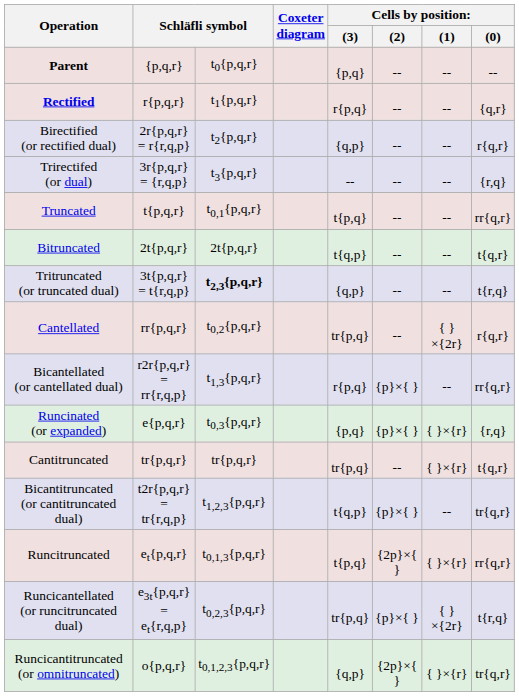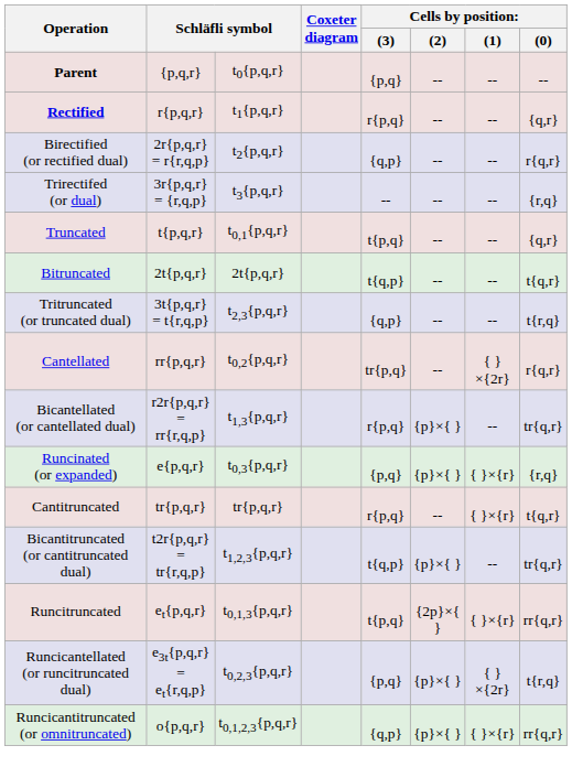 <table class="wikitable">
 <tr>
 <th rowspan=2>Operation</th>
 <th rowspan=2 colspan=2>Schläfli symbol</th>
 <th rowspan=2><a href='#'>Coxeter<br>diagram</a></th>
 <th colspan=4>Cells by position: </th>
 </tr>
 <tr BGCOLOR="#f0e0e0" align=center>
 <th>(3)<br></th>
 <th>(2)<br></th>
 <th>(1)<br></th>
 <th>(0)<br></th>
 </tr>
 <tr BGCOLOR="#f0e0e0" align=center>
 <td><strong>Parent</strong></td>
 <td>{p,q,r}</td>
 <td>t<sub>0</sub>{p,q,r}</td>
 <td></td>
 <td><br>{p,q}</td>
 <td><br>--</td>
 <td><br>--</td>
 <td><br>--</td>
 </tr>
 <tr BGCOLOR="#f0e0e0" align=center>
 <td><strong><a href='#'>Rectified</a></strong></td>
 <td>r{p,q,r}</td>
 <td>t<sub>1</sub>{p,q,r}</td>
 <td></td>
 <td><br>r{p,q}</td>
 <td><br>--</td>
 <td><br>--</td>
 <td><br>{q,r}</td>
 </tr>
 <tr BGCOLOR="#e0e0f0" align=center>
 <td>Birectified<br>(or rectified dual)</td>
 <td>2r{p,q,r}<br>= r{r,q,p}</td>
 <td>t<sub>2</sub>{p,q,r}</td>
 <td></td>
 <td><br>{q,p}</td>
 <td><br>--</td>
 <td><br>--</td>
 <td><br>r{q,r}</td>
 </tr>
 <tr BGCOLOR="#e0e0f0" align=center>
 <td>Trirectifed<br>(or <a href='#'>dual</a>)</td>
 <td>3r{p,q,r}<br>= {r,q,p}</td>
 <td>t<sub>3</sub>{p,q,r}</td>
 <td></td>
 <td><br>--</td>
 <td><br>--</td>
 <td><br>--</td>
 <td><br>{r,q}</td>
 </tr>
 <tr BGCOLOR="#f0e0e0" align=center>
 <td><a href='#'>Truncated</a></td>
 <td>t{p,q,r}</td>
 <td>t<sub>0,1</sub>{p,q,r}</td>
 <td></td>
 <td><br>t{p,q}</td>
 <td><br>--</td>
 <td><br>--</td>
-<td><br>rr{q,r}</td>
+<td><br>{q,r}</td>
 </tr>
 <tr BGCOLOR="#e0f0e0" align=center>
 <td><a href='#'>Bitruncated</a></td>
 <td>2t{p,q,r}</td>
 <td>2t{p,q,r}</td>
 <td></td>
 <td><br>t{q,p}</td>
 <td><br>--</td>
 <td><br>--</td>
 <td><br>t{q,r}</td>
 </tr>
 <tr BGCOLOR="#e0e0f0" align=center>
 <td>Tritruncated<br>(or truncated dual)</td>
 <td>3t{p,q,r}<br>= t{r,q,p}</td>
-<td><strong>t<sub>2,3</sub>{p,q,r}</strong></td>
+<td>t<sub>2,3</sub>{p,q,r}</td>
 <td></td>
 <td><br>{q,p}</td>
 <td><br>--</td>
 <td><br>--</td>
 <td><br>t{r,q}</td>
 </tr>
 <tr BGCOLOR="#f0e0e0" align=center>
 <td><a href='#'>Cantellated</a></td>
 <td>rr{p,q,r}</td>
 <td>t<sub>0,2</sub>{p,q,r}</td>
 <td></td>
 <td><br>tr{p,q}</td>
 <td><br>--</td>
 <td><br>{ }×{2r}</td>
 <td><br>r{q,r}</td>
 </tr>
 <tr BGCOLOR="#e0e0f0" align=center>
 <td>Bicantellated<br>(or cantellated dual)</td>
 <td>r2r{p,q,r}<br>= rr{r,q,p}</td>
 <td>t<sub>1,3</sub>{p,q,r}</td>
 <td></td>
 <td><br>r{p,q}</td>
 <td><br>{p}×{ }</td>
 <td><br>--</td>
-<td><br>rr{q,r}</td>
+<td><br>tr{q,r}</td>
 </tr>
 <tr BGCOLOR="#e0f0e0" align=center>
 <td><a href='#'>Runcinated</a><br>(or <a href='#'>expanded</a>)</td>
 <td>e{p,q,r}</td>
 <td>t<sub>0,3</sub>{p,q,r}</td>
 <td></td>
 <td><br>{p,q}</td>
 <td><br>{p}×{ }</td>
 <td><br>{ }×{r}</td>
 <td><br>{r,q}</td>
 </tr>
 <tr BGCOLOR="#f0e0e0" align=center>
 <td>Cantitruncated</td>
 <td>tr{p,q,r}</td>
 <td>tr{p,q,r}</td>
 <td></td>
-<td><br>tr{p,q}</td>
+<td><br>r{p,q}</td>
 <td><br>--</td>
 <td><br>{ }×{r}</td>
 <td><br>t{q,r}</td>
 </tr>
 <tr BGCOLOR="#e0e0f0" align=center>
 <td>Bicantitruncated<br>(or cantitruncated dual)</td>
 <td>t2r{p,q,r}<br>= tr{r,q,p}</td>
 <td>t<sub>1,2,3</sub>{p,q,r}</td>
 <td></td>
 <td><br>t{q,p}</td>
 <td><br>{p}×{ }</td>
 <td><br>--</td>
 <td><br>tr{q,r}</td>
 </tr>
 <tr BGCOLOR="#f0e0e0" align=center>
 <td>Runcitruncated</td>
 <td>e<sub>t</sub>{p,q,r}</td>
 <td>t<sub>0,1,3</sub>{p,q,r}</td>
 <td></td>
 <td><br>t{p,q}</td>
 <td><br>{2p}×{ }</td>
 <td><br>{ }×{r}</td>
 <td><br>rr{q,r}</td>
 </tr>
 <tr BGCOLOR="#e0e0f0" align=center>
 <td>Runcicantellated<br>(or runcitruncated dual)</td>
 <td>e<sub>3t</sub>{p,q,r}<br>= e<sub>t</sub>{r,q,p}</td>
 <td>t<sub>0,2,3</sub>{p,q,r}</td>
 <td></td>
-<td><br>tr{p,q}</td>
+<td><br>{p,q}</td>
 <td><br>{p}×{ }</td>
 <td><br>{ }×{2r}</td>
 <td><br>t{r,q}</td>
 </tr>
 <tr BGCOLOR="#e0f0e0" align=center>
 <td>Runcicantitruncated<br>(or <a href='#'>omnitruncated</a>)</td>
 <td>o{p,q,r}</td>
 <td>t<sub>0,1,2,3</sub>{p,q,r}</td>
 <td></td>
 <td><br>{q,p}</td>
-<td><br>{2p}×{ }</td>
+<td><br>{p}×{ }</td>
 <td><br>{ }×{r}</td>
-<td><br>tr{q,r}</td>
+<td><br>rr{q,r}</td>
 </tr>
 </table>
